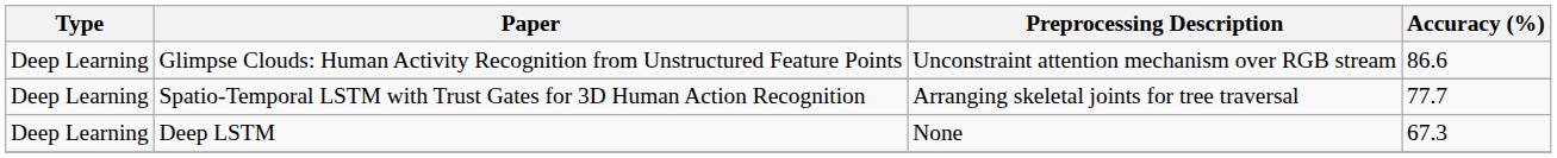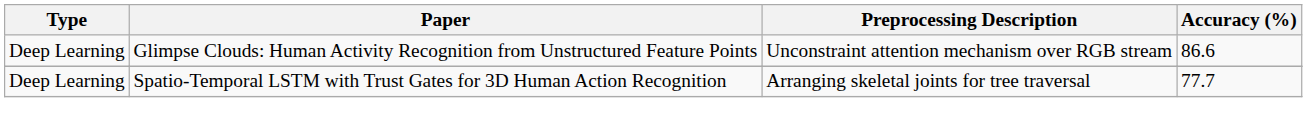 <table class="wikitable sortable">
 <tr>
 <th>Type</th>
 <th>Paper</th>
 <th>Preprocessing Description</th>
 <th>Accuracy (%)</th>
 </tr>
 <tr>
 <td>Deep Learning</td>
 <td>Glimpse Clouds: Human Activity Recognition from Unstructured Feature Points</td>
 <td>Unconstraint attention mechanism over RGB stream</td>
 <td>86.6</td>
 </tr>
 <tr>
 </tr>
 <tr>
 <td>Deep Learning</td>
 <td>Spatio-Temporal LSTM with Trust Gates for 3D Human Action Recognition</td>
 <td>Arranging skeletal joints for tree traversal</td>
 <td>77.7</td>
 </tr>
 <tr>
-<td>Deep Learning</td>
-<td>Deep LSTM</td>
-<td>None</td>
-<td>67.3</td>
-</tr>
-<tr>
 </tr>
 </table>
